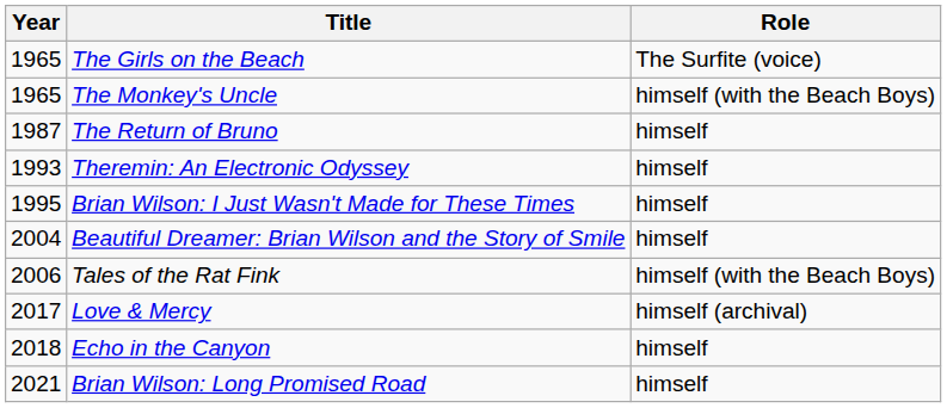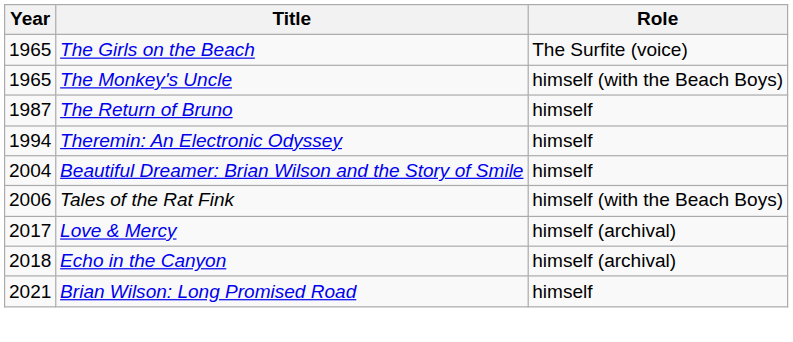 <table class="wikitable sortable">
 <tr>
 <th>Year</th>
 <th>Title</th>
 <th>Role</th>
 </tr>
 <tr>
 <td>1965</td>
 <td><em><a href='#'>The Girls on the Beach</a></em></td>
 <td>The Surfite (voice)</td>
 </tr>
 <tr>
 <td>1965</td>
 <td><em><a href='#'>The Monkey's Uncle</a></em></td>
 <td>himself (with the Beach Boys)</td>
 </tr>
 <tr>
 <td>1987</td>
 <td><em><a href='#'>The Return of Bruno</a></em></td>
 <td>himself</td>
 </tr>
 <tr>
-<td>1993</td>
+<td>1994</td>
 <td><em><a href='#'>Theremin: An Electronic Odyssey</a></em></td>
-<td>himself</td>
-</tr>
-<tr>
-<td>1995</td>
-<td><em><a href='#'>Brian Wilson: I Just Wasn't Made for These Times</a></em></td>
 <td>himself</td>
 </tr>
 <tr>
 <td>2004</td>
 <td><em><a href='#'>Beautiful Dreamer: Brian Wilson and the Story of Smile</a></em></td>
 <td>himself</td>
 </tr>
 <tr>
 <td>2006</td>
 <td><em>Tales of the Rat Fink</em></td>
 <td>himself (with the Beach Boys)</td>
 </tr>
 <tr>
 <td>2017</td>
 <td><em><a href='#'>Love & Mercy</a></em></td>
 <td>himself (archival)</td>
 </tr>
 <tr>
 <td>2018</td>
 <td><em><a href='#'>Echo in the Canyon</a></em></td>
-<td>himself</td>
+<td>himself (archival)</td>
 </tr>
 <tr>
 <td>2021</td>
 <td><em><a href='#'>Brian Wilson: Long Promised Road</a></em></td>
 <td>himself</td>
 </tr>
 </table>
